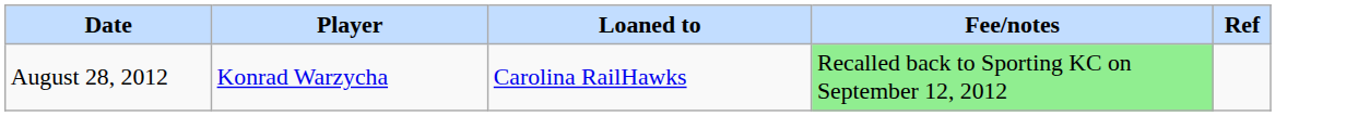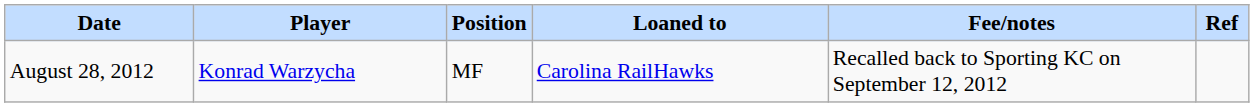 <table class="wikitable" style="text-align:left; font-size:95%;">
 <tr>
 <th style="background:#c2ddff; width:125px;">Date</th>
 <th style="background:#c2ddff; width:170px;">Player</th>
+<th style="background:#c2ddff; width:50px;">Position</th>
 <th style="background:#c2ddff; width:200px;">Loaned to</th>
 <th style="background:#c2ddff; width:250px;">Fee/notes</th>
 <th style="background:#c2ddff; width:30px;">Ref</th>
 </tr>
 <tr>
 <td>August 28, 2012</td>
 <td> <a href='#'>Konrad Warzycha</a></td>
+<td>MF</td>
 <td> <a href='#'>Carolina RailHawks</a></td>
-<td style="background: lightgreen;">Recalled back to Sporting KC on September 12, 2012</td>
+<td>Recalled back to Sporting KC on September 12, 2012</td>
 <td></td>
 </tr>
 </table>
